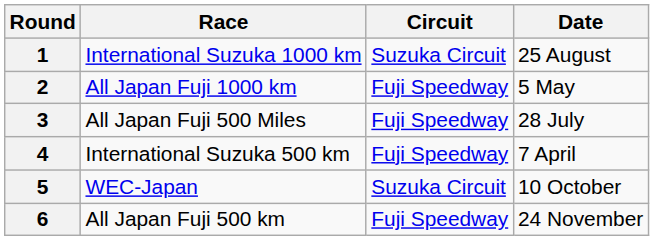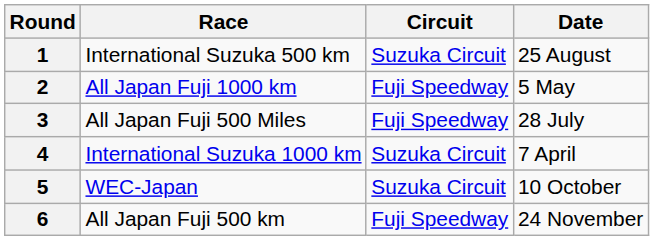 <table class="wikitable" style="font-size: 90%;">
 <tr>
 <th>Round</th>
 <th>Race</th>
 <th>Circuit</th>
 <th>Date</th>
 </tr>
 <tr>
 <th>1</th>
-<td><a href='#'>International Suzuka 1000 km</a></td>
+<td>International Suzuka 500 km</td>
 <td><a href='#'>Suzuka Circuit</a></td>
 <td>25 August</td>
 </tr>
 <tr>
 <th>2</th>
 <td><a href='#'>All Japan Fuji 1000 km</a></td>
 <td><a href='#'>Fuji Speedway</a></td>
 <td>5 May</td>
 </tr>
 <tr>
 <th>3</th>
 <td>All Japan Fuji 500 Miles</td>
 <td><a href='#'>Fuji Speedway</a></td>
 <td>28 July</td>
 </tr>
 <tr>
 <th>4</th>
-<td>International Suzuka 500 km</td>
-<td><a href='#'>Fuji Speedway</a></td>
+<td><a href='#'>International Suzuka 1000 km</a></td>
+<td><a href='#'>Suzuka Circuit</a></td>
 <td>7 April</td>
 </tr>
 <tr>
 <th>5</th>
 <td><a href='#'>WEC-Japan</a></td>
 <td><a href='#'>Suzuka Circuit</a></td>
 <td>10 October</td>
 </tr>
 <tr>
 <th>6</th>
 <td>All Japan Fuji 500 km</td>
 <td><a href='#'>Fuji Speedway</a></td>
 <td>24 November</td>
 </tr>
 </table>
